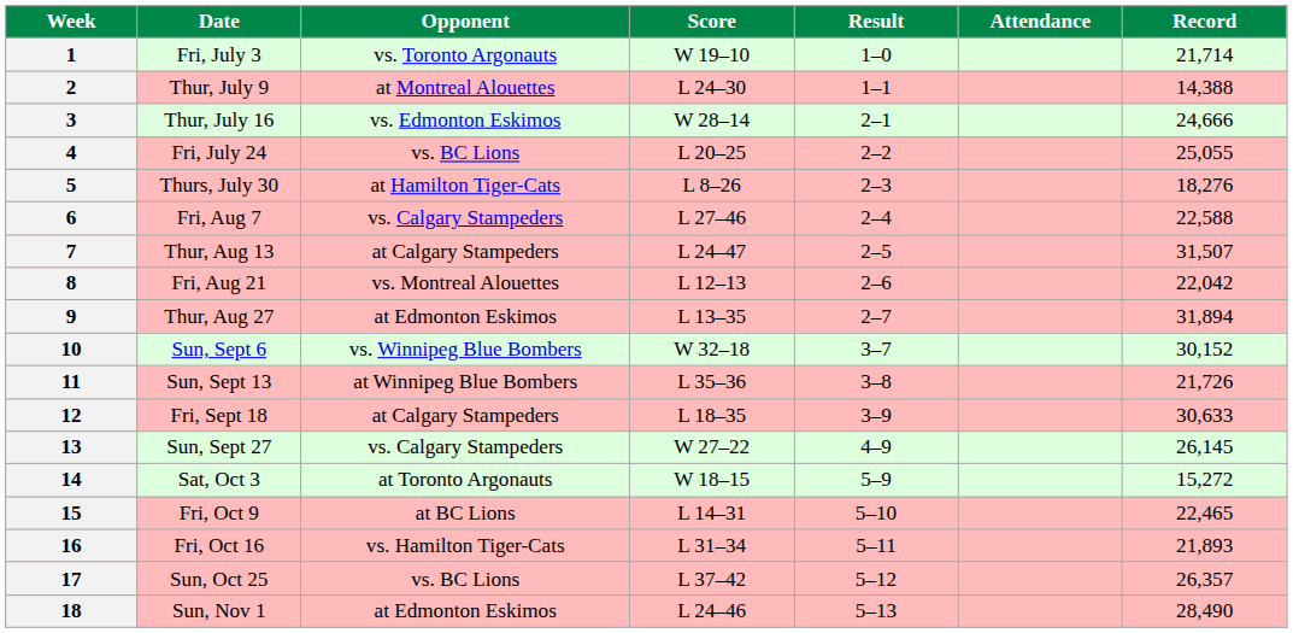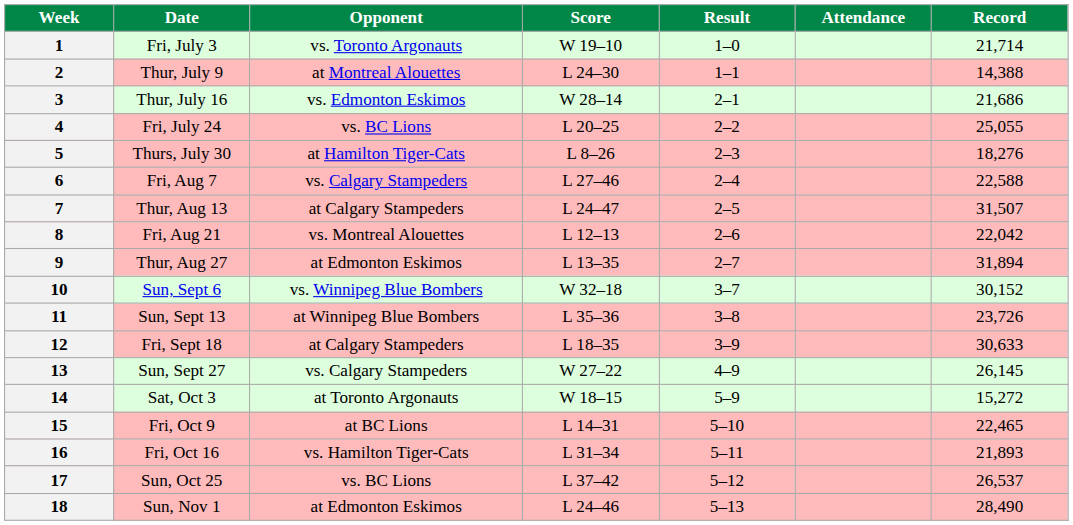 <table class="wikitable sortable">
 <tr>
 <th style="background:#008748;color:White;"  width="8%">Week</th>
 <th style="background:#008748;color:White;"  width="10%">Date</th>
 <th style="background:#008748;color:White;"  width="20%">Opponent</th>
 <th style="background:#008748;color:White;"  width="10%">Score</th>
 <th style="background:#008748;color:White;"  width="10%">Result</th>
 <th style="background:#008748;color:White;"  width="10%">Attendance</th>
 <th style="background:#008748;color:White;"  width="10%">Record</th>
 </tr>
 <tr align="center" bgcolor="#ddffdd">
 <th>1</th>
 <td>Fri, July 3</td>
 <td>vs. <a href='#'>Toronto Argonauts</a></td>
 <td>W 19–10</td>
 <td>1–0</td>
 <td></td>
 <td>21,714</td>
 </tr>
 <tr align="center" bgcolor="#ffbbbb">
 <th>2</th>
 <td>Thur, July 9</td>
 <td>at <a href='#'>Montreal Alouettes</a></td>
 <td>L 24–30</td>
 <td>1–1</td>
 <td></td>
 <td>14,388</td>
 </tr>
 <tr align="center" bgcolor="#ddffdd">
 <th>3</th>
 <td>Thur, July 16</td>
 <td>vs. <a href='#'>Edmonton Eskimos</a></td>
 <td>W 28–14</td>
 <td>2–1</td>
 <td></td>
-<td>24,666</td>
+<td>21,686</td>
 </tr>
 <tr align="center" bgcolor="#ffbbbb">
 <th>4</th>
 <td>Fri, July 24</td>
 <td>vs. <a href='#'>BC Lions</a></td>
 <td>L 20–25</td>
 <td>2–2</td>
 <td></td>
 <td>25,055</td>
 </tr>
 <tr align="center" bgcolor="#ffbbbb">
 <th>5</th>
 <td>Thurs, July 30</td>
 <td>at <a href='#'>Hamilton Tiger-Cats</a></td>
 <td>L 8–26</td>
 <td>2–3</td>
 <td></td>
 <td>18,276</td>
 </tr>
 <tr align="center" bgcolor="#ffbbbb">
 <th>6</th>
 <td>Fri, Aug 7</td>
 <td>vs. <a href='#'>Calgary Stampeders</a></td>
 <td>L 27–46</td>
 <td>2–4</td>
 <td></td>
 <td>22,588</td>
 </tr>
 <tr align="center" bgcolor="#ffbbbb">
 <th>7</th>
 <td>Thur, Aug 13</td>
 <td>at Calgary Stampeders</td>
 <td>L 24–47</td>
 <td>2–5</td>
 <td></td>
 <td>31,507</td>
 </tr>
 <tr align="center" bgcolor="#ffbbbb">
 <th>8</th>
 <td>Fri, Aug 21</td>
 <td>vs. Montreal Alouettes</td>
 <td>L 12–13</td>
 <td>2–6</td>
 <td></td>
 <td>22,042</td>
 </tr>
 <tr align="center" bgcolor="#ffbbbb">
 <th>9</th>
 <td>Thur, Aug 27</td>
 <td>at Edmonton Eskimos</td>
 <td>L 13–35</td>
 <td>2–7</td>
 <td></td>
 <td>31,894</td>
 </tr>
 <tr align="center" bgcolor="#ddffdd">
 <th>10</th>
 <td><a href='#'>Sun, Sept 6</a></td>
 <td>vs. <a href='#'>Winnipeg Blue Bombers</a></td>
 <td>W 32–18</td>
 <td>3–7</td>
 <td></td>
 <td>30,152</td>
 </tr>
 <tr align="center" bgcolor="#ffbbbb">
 <th>11</th>
 <td>Sun, Sept 13</td>
 <td>at Winnipeg Blue Bombers</td>
 <td>L 35–36</td>
 <td>3–8</td>
 <td></td>
-<td>21,726</td>
+<td>23,726</td>
 </tr>
 <tr align="center" bgcolor="#ffbbbb">
 <th>12</th>
 <td>Fri, Sept 18</td>
 <td>at Calgary Stampeders</td>
 <td>L 18–35</td>
 <td>3–9</td>
 <td></td>
 <td>30,633</td>
 </tr>
 <tr align="center" bgcolor="#ddffdd">
 <th>13</th>
 <td>Sun, Sept 27</td>
 <td>vs. Calgary Stampeders</td>
 <td>W 27–22</td>
 <td>4–9</td>
 <td></td>
 <td>26,145</td>
 </tr>
 <tr align="center" bgcolor="#ddffdd">
 <th>14</th>
 <td>Sat, Oct 3</td>
 <td>at Toronto Argonauts</td>
 <td>W 18–15</td>
 <td>5–9</td>
 <td></td>
 <td>15,272</td>
 </tr>
 <tr align="center" bgcolor="#ffbbbb">
 <th>15</th>
 <td>Fri, Oct 9</td>
 <td>at BC Lions</td>
 <td>L 14–31</td>
 <td>5–10</td>
 <td></td>
 <td>22,465</td>
 </tr>
 <tr align="center" bgcolor="#ffbbbb">
 <th>16</th>
 <td>Fri, Oct 16</td>
 <td>vs. Hamilton Tiger-Cats</td>
 <td>L 31–34</td>
 <td>5–11</td>
 <td></td>
 <td>21,893</td>
 </tr>
 <tr align="center" bgcolor="#ffbbbb">
 <th>17</th>
 <td>Sun, Oct 25</td>
 <td>vs. BC Lions</td>
 <td>L 37–42</td>
 <td>5–12</td>
 <td></td>
-<td>26,357</td>
+<td>26,537</td>
 </tr>
 <tr align="center" bgcolor="#ffbbbb">
 <th>18</th>
 <td>Sun, Nov 1</td>
 <td>at Edmonton Eskimos</td>
 <td>L 24–46</td>
 <td>5–13</td>
 <td></td>
 <td>28,490</td>
 </tr>
 </table>
